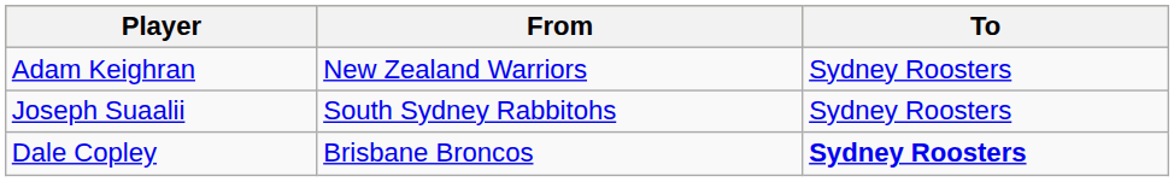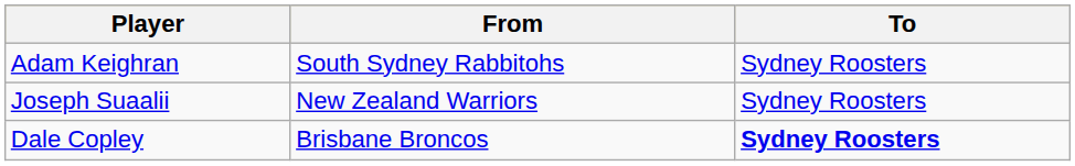 <table class="wikitable sortable" style="width:700px;">
 <tr bgcolor=#bdb76b>
 <th>Player</th>
 <th>From</th>
 <th>To</th>
 </tr>
 <tr>
 <td data-sort-value="Keighran, Adam"><a href='#'>Adam Keighran</a></td>
-<td> <a href='#'>New Zealand Warriors</a></td>
+<td> <a href='#'>South Sydney Rabbitohs</a></td>
 <td> <a href='#'>Sydney Roosters</a></td>
 </tr>
 <tr>
 <td data-sort-value="Suaalii, Joseph"><a href='#'>Joseph Suaalii</a></td>
-<td> <a href='#'>South Sydney Rabbitohs</a></td>
+<td> <a href='#'>New Zealand Warriors</a></td>
 <td> <a href='#'>Sydney Roosters</a></td>
 </tr>
 <tr>
 <td data-sort-value="Copley, Dale"><a href='#'>Dale Copley</a></td>
 <td> <a href='#'>Brisbane Broncos</a></td>
 <td><strong> <a href='#'>Sydney Roosters</a></strong></td>
 </tr>
 </table>
